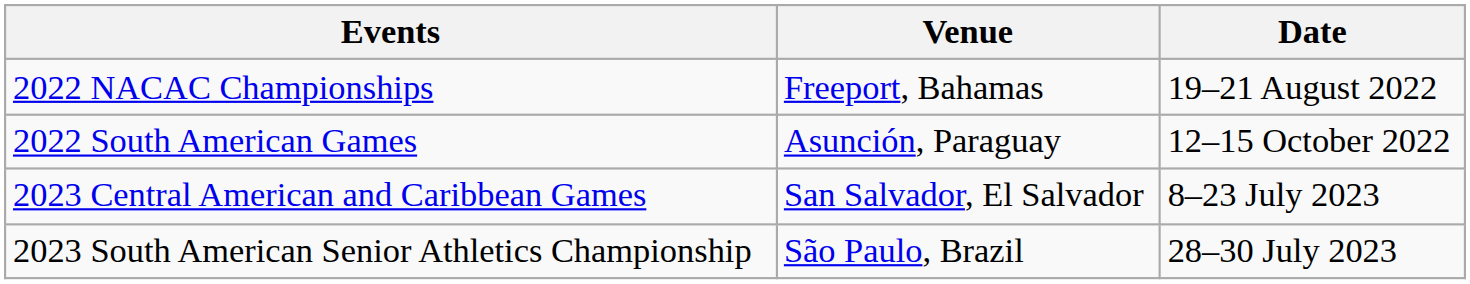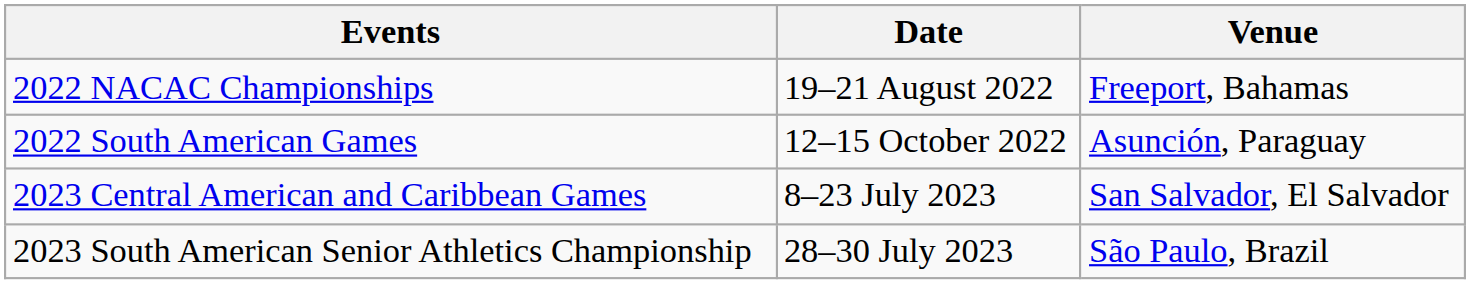 <table class="wikitable" width=680>
 <tr>
 <th>Events</th>
+<th>Date</th>
 <th>Venue</th>
-<th>Date</th>
 </tr>
 <tr>
 <td><a href='#'>2022 NACAC Championships</a></td>
+<td>19–21 August 2022</td>
 <td> <a href='#'>Freeport</a>, Bahamas</td>
-<td>19–21 August 2022</td>
 </tr>
 <tr>
 <td><a href='#'>2022 South American Games</a></td>
+<td>12–15 October 2022</td>
 <td> <a href='#'>Asunción</a>, Paraguay</td>
-<td>12–15 October 2022</td>
 </tr>
 <tr>
 <td><a href='#'>2023 Central American and Caribbean Games</a></td>
+<td>8–23 July 2023</td>
 <td> <a href='#'>San Salvador</a>, El Salvador</td>
-<td>8–23 July 2023</td>
 </tr>
 <tr>
 <td>2023 South American Senior Athletics Championship</td>
+<td>28–30 July 2023</td>
 <td> <a href='#'>São Paulo</a>, Brazil</td>
-<td>28–30 July 2023</td>
 </tr>
 </table>
